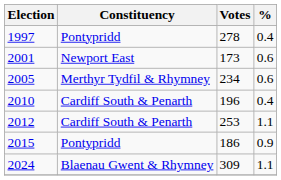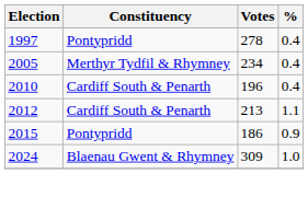 <table class="wikitable sortable">
 <tr>
 <th data-sort-type="text">Election</th>
 <th data-sort-type="text">Constituency</th>
 <th data-sort-type="number">Votes</th>
 <th data-sort-type="number">%</th>
 </tr>
 <tr>
 <td><a href='#'>1997</a></td>
 <td><a href='#'>Pontypridd</a></td>
 <td>278</td>
 <td>0.4</td>
 </tr>
 <tr>
-<td><a href='#'>2001</a></td>
-<td><a href='#'>Newport East</a></td>
-<td>173</td>
-<td>0.6</td>
-</tr>
-<tr>
 <td><a href='#'>2005</a></td>
 <td><a href='#'>Merthyr Tydfil & Rhymney</a></td>
 <td>234</td>
-<td>0.6</td>
+<td>0.4</td>
 </tr>
 <tr>
 <td><a href='#'>2010</a></td>
 <td><a href='#'>Cardiff South & Penarth</a></td>
 <td>196</td>
 <td>0.4</td>
 </tr>
 <tr>
 <td><a href='#'>2012</a></td>
 <td><a href='#'>Cardiff South & Penarth</a></td>
-<td>253</td>
+<td>213</td>
 <td>1.1</td>
 </tr>
 <tr>
 <td><a href='#'>2015</a></td>
 <td><a href='#'>Pontypridd</a></td>
 <td>186</td>
 <td>0.9</td>
 </tr>
 <tr>
 <td><a href='#'>2024</a></td>
 <td><a href='#'>Blaenau Gwent & Rhymney</a></td>
 <td>309</td>
-<td>1.1</td>
+<td>1.0</td>
 </tr>
 <tr>
 </tr>
 </table>
